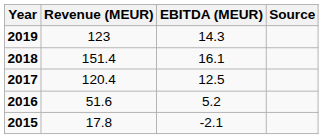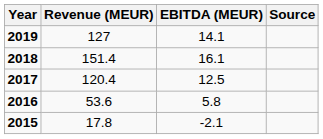 <table class="wikitable">
 <tr>
 <th>Year</th>
 <th>Revenue (MEUR)</th>
 <th>EBITDA (MEUR)</th>
 <th>Source</th>
 </tr>
 <tr>
 <td><strong>2019</strong></td>
-<td style="text-align:center;">123</td>
-<td style="text-align:center;">14.3</td>
+<td style="text-align:center;">127</td>
+<td style="text-align:center;">14.1</td>
 <td style="text-align:center;"></td>
 </tr>
 <tr>
 <td><strong>2018</strong></td>
 <td style="text-align:center;">151.4</td>
 <td style="text-align:center;">16.1</td>
 <td style="text-align:center;"></td>
 </tr>
 <tr>
 <td><strong>2017</strong></td>
 <td style="text-align:center;">120.4</td>
 <td style="text-align:center;">12.5</td>
 <td style="text-align:center;"></td>
 </tr>
 <tr>
 <td><strong>2016</strong></td>
-<td style="text-align:center;">51.6</td>
-<td style="text-align:center;">5.2</td>
+<td style="text-align:center;">53.6</td>
+<td style="text-align:center;">5.8</td>
 <td style="text-align:center;"></td>
 </tr>
 <tr>
 <td><strong>2015</strong></td>
 <td style="text-align:center;">17.8</td>
 <td style="text-align:center;">-2.1</td>
 <td style="text-align:center;"></td>
 </tr>
 </table>
